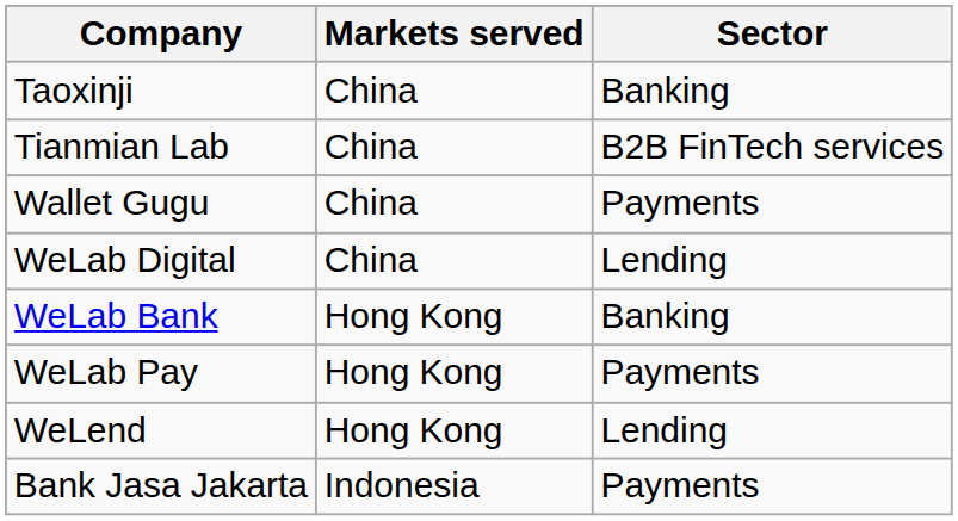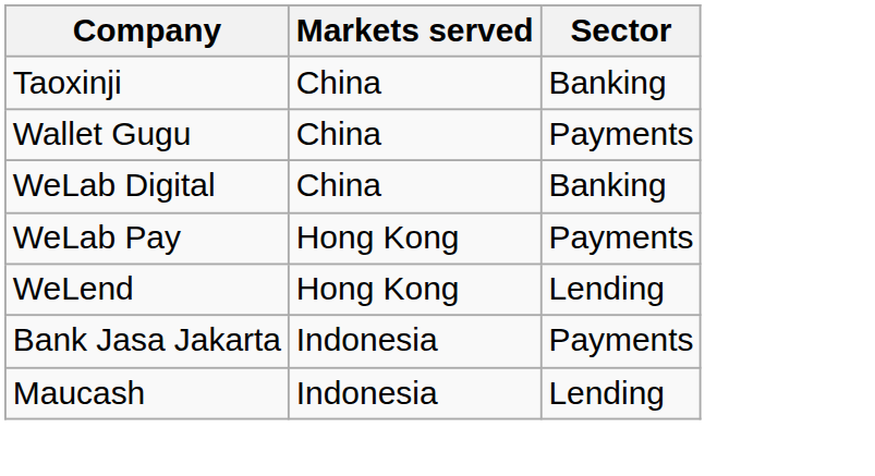 <table class="wikitable">
 <tr>
 <th>Company</th>
 <th>Markets served</th>
 <th>Sector</th>
 </tr>
 <tr>
 <td>Taoxinji</td>
 <td>China</td>
 <td>Banking</td>
 </tr>
 <tr>
-<td>Tianmian Lab</td>
-<td>China</td>
-<td>B2B FinTech services</td>
-</tr>
-<tr>
 <td>Wallet Gugu</td>
 <td>China</td>
 <td>Payments</td>
 </tr>
 <tr>
 <td>WeLab Digital</td>
 <td>China</td>
-<td>Lending</td>
-</tr>
-<tr>
-<td><a href='#'>WeLab Bank</a></td>
-<td>Hong Kong</td>
 <td>Banking</td>
 </tr>
 <tr>
 <td>WeLab Pay</td>
 <td>Hong Kong</td>
 <td>Payments</td>
 </tr>
 <tr>
 <td>WeLend</td>
 <td>Hong Kong</td>
 <td>Lending</td>
 </tr>
 <tr>
 <td>Bank Jasa Jakarta</td>
 <td>Indonesia</td>
 <td>Payments</td>
 </tr>
+<tr>
+<td>Maucash</td>
+<td>Indonesia</td>
+<td>Lending</td>
+</tr>
 </table>
